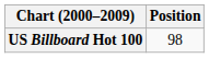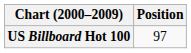 <table class="wikitable plainrowheaders" style="text-align:center">
 <tr>
 <th>Chart (2000–2009)</th>
 <th>Position</th>
 </tr>
 <tr>
 <th scope="row">US <em>Billboard</em> Hot 100</th>
-<td align="center">98</td>
+<td align="center">97</td>
 </tr>
 </table>
